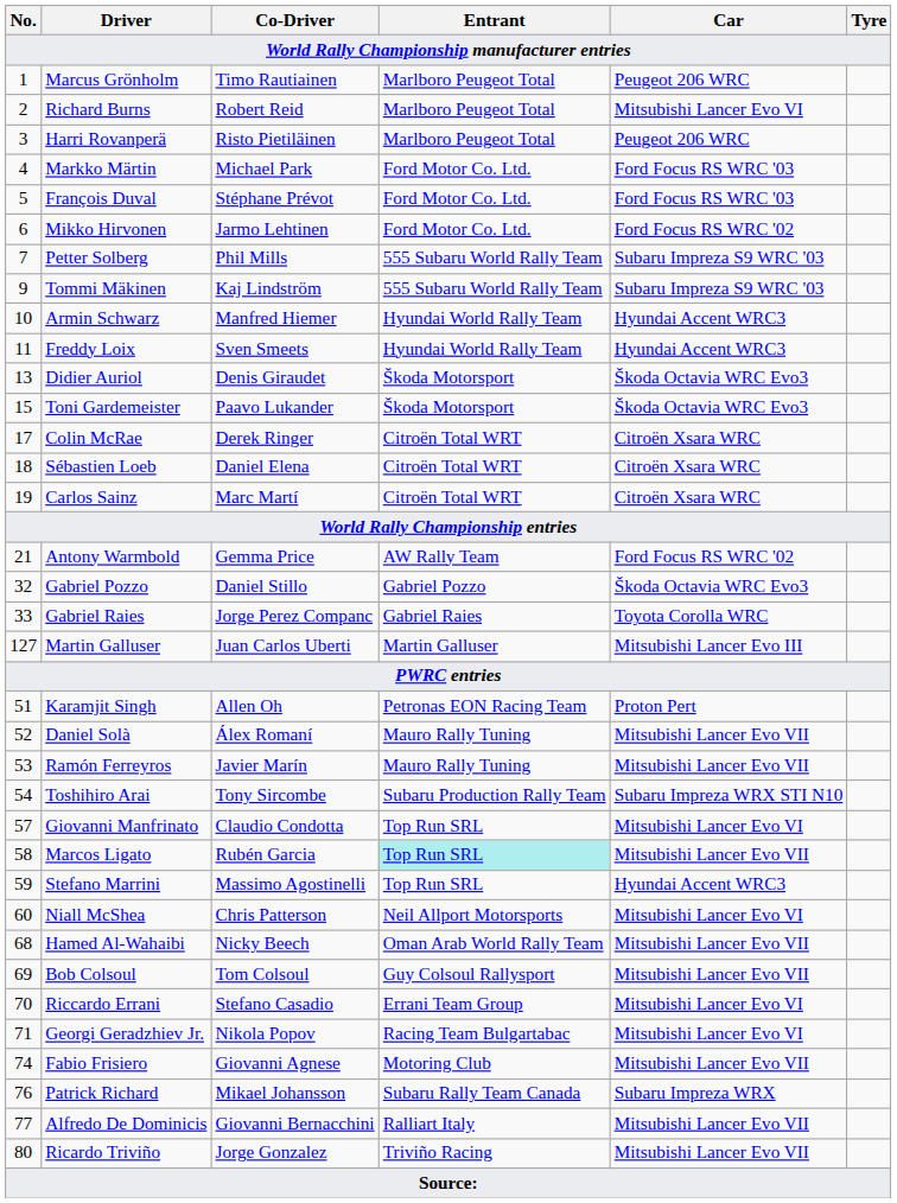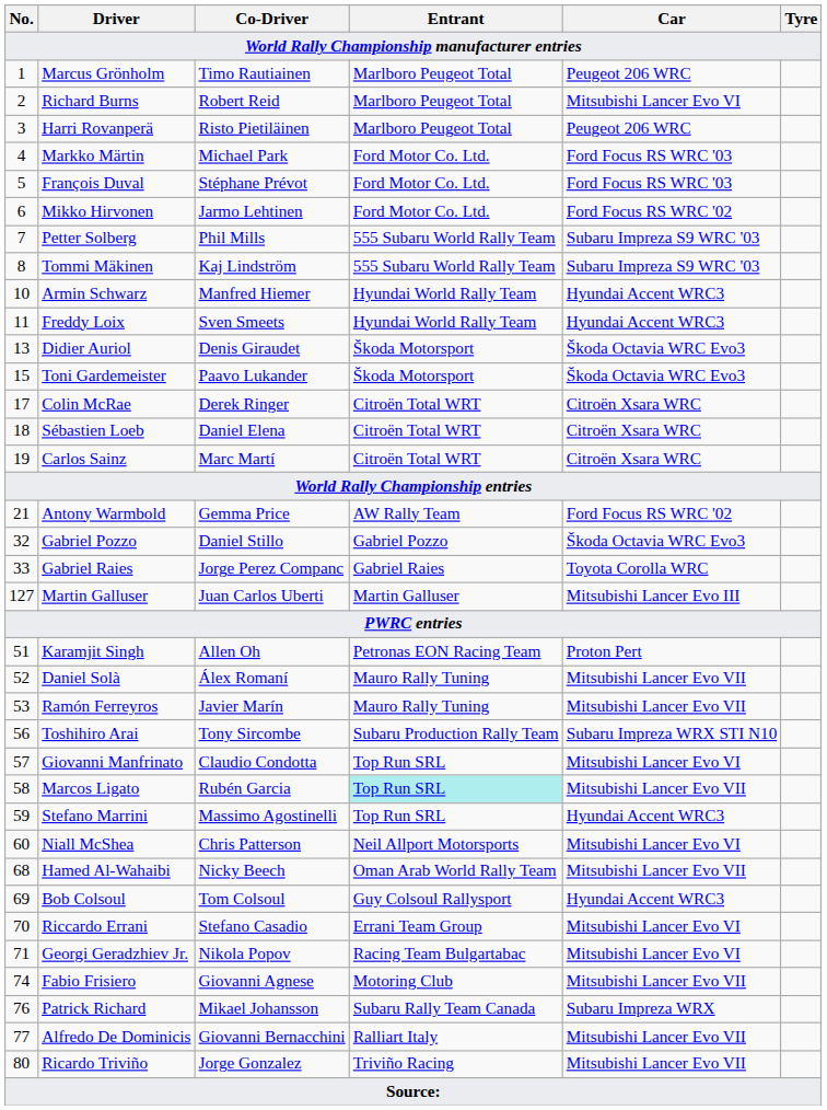 <table class="wikitable" style="font-size: 85%;">
 <tr>
 <th>No.</th>
 <th>Driver</th>
 <th>Co-Driver</th>
 <th>Entrant</th>
 <th>Car</th>
 <th>Tyre</th>
 </tr>
 <tr>
 <td style="background-color:#EAECF0; text-align:center" colspan="6"><strong><em><a href='#'>World Rally Championship</a> manufacturer entries</em></strong></td>
 </tr>
 <tr>
 <td align="center">1</td>
 <td> <a href='#'>Marcus Grönholm</a></td>
 <td> <a href='#'>Timo Rautiainen</a></td>
 <td> <a href='#'>Marlboro Peugeot Total</a></td>
 <td><a href='#'>Peugeot 206 WRC</a></td>
 <td align="center"></td>
 </tr>
 <tr>
 <td align="center">2</td>
 <td> <a href='#'>Richard Burns</a></td>
 <td> <a href='#'>Robert Reid</a></td>
 <td> <a href='#'>Marlboro Peugeot Total</a></td>
 <td><a href='#'>Mitsubishi Lancer Evo VI</a></td>
 <td align="center"></td>
 </tr>
 <tr>
 <td align="center">3</td>
 <td> <a href='#'>Harri Rovanperä</a></td>
 <td> <a href='#'>Risto Pietiläinen</a></td>
 <td> <a href='#'>Marlboro Peugeot Total</a></td>
 <td><a href='#'>Peugeot 206 WRC</a></td>
 <td align="center"></td>
 </tr>
 <tr>
 <td align="center">4</td>
 <td> <a href='#'>Markko Märtin</a></td>
 <td> <a href='#'>Michael Park</a></td>
 <td> <a href='#'>Ford Motor Co. Ltd.</a></td>
 <td><a href='#'>Ford Focus RS WRC '03</a></td>
 <td align="center"></td>
 </tr>
 <tr>
 <td align="center">5</td>
 <td> <a href='#'>François Duval</a></td>
 <td> <a href='#'>Stéphane Prévot</a></td>
 <td> <a href='#'>Ford Motor Co. Ltd.</a></td>
 <td><a href='#'>Ford Focus RS WRC '03</a></td>
 <td align="center"></td>
 </tr>
 <tr>
 <td align="center">6</td>
 <td> <a href='#'>Mikko Hirvonen</a></td>
 <td> <a href='#'>Jarmo Lehtinen</a></td>
 <td> <a href='#'>Ford Motor Co. Ltd.</a></td>
 <td><a href='#'>Ford Focus RS WRC '02</a></td>
 <td align="center"></td>
 </tr>
 <tr>
 <td align="center">7</td>
 <td> <a href='#'>Petter Solberg</a></td>
 <td> <a href='#'>Phil Mills</a></td>
 <td> <a href='#'>555 Subaru World Rally Team</a></td>
 <td><a href='#'>Subaru Impreza S9 WRC '03</a></td>
 <td align="center"></td>
 </tr>
 <tr>
-<td align="center">9</td>
+<td align="center">8</td>
 <td> <a href='#'>Tommi Mäkinen</a></td>
 <td> <a href='#'>Kaj Lindström</a></td>
 <td> <a href='#'>555 Subaru World Rally Team</a></td>
 <td><a href='#'>Subaru Impreza S9 WRC '03</a></td>
 <td align="center"></td>
 </tr>
 <tr>
 <td align="center">10</td>
 <td> <a href='#'>Armin Schwarz</a></td>
 <td> <a href='#'>Manfred Hiemer</a></td>
 <td> <a href='#'>Hyundai World Rally Team</a></td>
 <td><a href='#'>Hyundai Accent WRC3</a></td>
 <td align="center"></td>
 </tr>
 <tr>
 <td align="center">11</td>
 <td> <a href='#'>Freddy Loix</a></td>
 <td> <a href='#'>Sven Smeets</a></td>
 <td> <a href='#'>Hyundai World Rally Team</a></td>
 <td><a href='#'>Hyundai Accent WRC3</a></td>
 <td align="center"></td>
 </tr>
 <tr>
 <td align="center">13</td>
 <td> <a href='#'>Didier Auriol</a></td>
 <td> <a href='#'>Denis Giraudet</a></td>
 <td> <a href='#'>Škoda Motorsport</a></td>
 <td><a href='#'>Škoda Octavia WRC Evo3</a></td>
 <td align="center"></td>
 </tr>
 <tr>
 <td align="center">15</td>
 <td> <a href='#'>Toni Gardemeister</a></td>
 <td> <a href='#'>Paavo Lukander</a></td>
 <td> <a href='#'>Škoda Motorsport</a></td>
 <td><a href='#'>Škoda Octavia WRC Evo3</a></td>
 <td align="center"></td>
 </tr>
 <tr>
 <td align="center">17</td>
 <td> <a href='#'>Colin McRae</a></td>
 <td> <a href='#'>Derek Ringer</a></td>
 <td> <a href='#'>Citroën Total WRT</a></td>
 <td><a href='#'>Citroën Xsara WRC</a></td>
 <td align="center"></td>
 </tr>
 <tr>
 <td align="center">18</td>
 <td> <a href='#'>Sébastien Loeb</a></td>
 <td> <a href='#'>Daniel Elena</a></td>
 <td> <a href='#'>Citroën Total WRT</a></td>
 <td><a href='#'>Citroën Xsara WRC</a></td>
 <td align="center"></td>
 </tr>
 <tr>
 <td align="center">19</td>
 <td> <a href='#'>Carlos Sainz</a></td>
 <td> <a href='#'>Marc Martí</a></td>
 <td> <a href='#'>Citroën Total WRT</a></td>
 <td><a href='#'>Citroën Xsara WRC</a></td>
 <td align="center"></td>
 </tr>
 <tr>
 <td style="background-color:#EAECF0; text-align:center" colspan="6"><strong><em><a href='#'>World Rally Championship</a> entries</em></strong></td>
 </tr>
 <tr>
 <td align="center">21</td>
 <td> <a href='#'>Antony Warmbold</a></td>
 <td> <a href='#'>Gemma Price</a></td>
 <td> <a href='#'>AW Rally Team</a></td>
 <td><a href='#'>Ford Focus RS WRC '02</a></td>
 <td></td>
 </tr>
 <tr>
 <td align="center">32</td>
 <td> <a href='#'>Gabriel Pozzo</a></td>
 <td> <a href='#'>Daniel Stillo</a></td>
 <td> <a href='#'>Gabriel Pozzo</a></td>
 <td><a href='#'>Škoda Octavia WRC Evo3</a></td>
 <td></td>
 </tr>
 <tr>
 <td align="center">33</td>
 <td> <a href='#'>Gabriel Raies</a></td>
 <td> <a href='#'>Jorge Perez Companc</a></td>
 <td> <a href='#'>Gabriel Raies</a></td>
 <td><a href='#'>Toyota Corolla WRC</a></td>
 <td></td>
 </tr>
 <tr>
 <td align="center">127</td>
 <td> <a href='#'>Martin Galluser</a></td>
 <td> <a href='#'>Juan Carlos Uberti</a></td>
 <td> <a href='#'>Martin Galluser</a></td>
 <td><a href='#'>Mitsubishi Lancer Evo III</a></td>
 <td></td>
 </tr>
 <tr>
 <td style="background-color:#EAECF0; text-align:center" colspan="6"><strong><em><a href='#'>PWRC</a> entries</em></strong></td>
 </tr>
 <tr>
 <td align="center">51</td>
 <td> <a href='#'>Karamjit Singh</a></td>
 <td> <a href='#'>Allen Oh</a></td>
 <td> <a href='#'>Petronas EON Racing Team</a></td>
 <td><a href='#'>Proton Pert</a></td>
 <td></td>
 </tr>
 <tr>
 <td align="center">52</td>
 <td> <a href='#'>Daniel Solà</a></td>
 <td> <a href='#'>Álex Romaní</a></td>
 <td> <a href='#'>Mauro Rally Tuning</a></td>
 <td><a href='#'>Mitsubishi Lancer Evo VII</a></td>
 <td align="center"></td>
 </tr>
 <tr>
 <td align="center">53</td>
 <td> <a href='#'>Ramón Ferreyros</a></td>
 <td> <a href='#'>Javier Marín</a></td>
 <td> <a href='#'>Mauro Rally Tuning</a></td>
 <td><a href='#'>Mitsubishi Lancer Evo VII</a></td>
 <td></td>
 </tr>
 <tr>
-<td align="center">54</td>
+<td align="center">56</td>
 <td> <a href='#'>Toshihiro Arai</a></td>
 <td> <a href='#'>Tony Sircombe</a></td>
 <td> <a href='#'>Subaru Production Rally Team</a></td>
 <td><a href='#'>Subaru Impreza WRX STI N10</a></td>
 <td></td>
 </tr>
 <tr>
 <td align="center">57</td>
 <td> <a href='#'>Giovanni Manfrinato</a></td>
 <td> <a href='#'>Claudio Condotta</a></td>
 <td> <a href='#'>Top Run SRL</a></td>
 <td><a href='#'>Mitsubishi Lancer Evo VI</a></td>
 <td align="center"></td>
 </tr>
 <tr>
 <td align="center">58</td>
 <td> <a href='#'>Marcos Ligato</a></td>
 <td> <a href='#'>Rubén Garcia</a></td>
 <td style="background: paleturquoise;"> <a href='#'>Top Run SRL</a></td>
 <td><a href='#'>Mitsubishi Lancer Evo VII</a></td>
 <td></td>
 </tr>
 <tr>
 <td align="center">59</td>
 <td> <a href='#'>Stefano Marrini</a></td>
 <td> <a href='#'>Massimo Agostinelli</a></td>
 <td> <a href='#'>Top Run SRL</a></td>
 <td><a href='#'>Hyundai Accent WRC3</a></td>
 <td></td>
 </tr>
 <tr>
 <td align="center">60</td>
 <td> <a href='#'>Niall McShea</a></td>
 <td> <a href='#'>Chris Patterson</a></td>
 <td> <a href='#'>Neil Allport Motorsports</a></td>
 <td><a href='#'>Mitsubishi Lancer Evo VI</a></td>
 <td align="center"></td>
 </tr>
 <tr>
 <td align="center">68</td>
 <td> <a href='#'>Hamed Al-Wahaibi</a></td>
 <td> <a href='#'>Nicky Beech</a></td>
 <td> <a href='#'>Oman Arab World Rally Team</a></td>
 <td><a href='#'>Mitsubishi Lancer Evo VII</a></td>
 <td></td>
 </tr>
 <tr>
 <td align="center">69</td>
 <td> <a href='#'>Bob Colsoul</a></td>
 <td> <a href='#'>Tom Colsoul</a></td>
 <td> <a href='#'>Guy Colsoul Rallysport</a></td>
-<td><a href='#'>Mitsubishi Lancer Evo VII</a></td>
+<td><a href='#'>Hyundai Accent WRC3</a></td>
 <td></td>
 </tr>
 <tr>
 <td align="center">70</td>
 <td> <a href='#'>Riccardo Errani</a></td>
 <td> <a href='#'>Stefano Casadio</a></td>
 <td> <a href='#'>Errani Team Group</a></td>
 <td><a href='#'>Mitsubishi Lancer Evo VI</a></td>
 <td></td>
 </tr>
 <tr>
 <td align="center">71</td>
 <td> <a href='#'>Georgi Geradzhiev Jr.</a></td>
 <td> <a href='#'>Nikola Popov</a></td>
 <td> <a href='#'>Racing Team Bulgartabac</a></td>
 <td><a href='#'>Mitsubishi Lancer Evo VI</a></td>
 <td></td>
 </tr>
 <tr>
 <td align="center">74</td>
 <td> <a href='#'>Fabio Frisiero</a></td>
 <td> <a href='#'>Giovanni Agnese</a></td>
 <td> <a href='#'>Motoring Club</a></td>
 <td><a href='#'>Mitsubishi Lancer Evo VII</a></td>
 <td></td>
 </tr>
 <tr>
 <td align="center">76</td>
 <td> <a href='#'>Patrick Richard</a></td>
 <td> <a href='#'>Mikael Johansson</a></td>
 <td> <a href='#'>Subaru Rally Team Canada</a></td>
 <td><a href='#'>Subaru Impreza WRX</a></td>
 <td></td>
 </tr>
 <tr>
 <td align="center">77</td>
 <td> <a href='#'>Alfredo De Dominicis</a></td>
 <td> <a href='#'>Giovanni Bernacchini</a></td>
 <td> <a href='#'>Ralliart Italy</a></td>
 <td><a href='#'>Mitsubishi Lancer Evo VII</a></td>
 <td></td>
 </tr>
 <tr>
 <td align="center">80</td>
 <td> <a href='#'>Ricardo Triviño</a></td>
 <td> <a href='#'>Jorge Gonzalez</a></td>
 <td> <a href='#'>Triviño Racing</a></td>
 <td><a href='#'>Mitsubishi Lancer Evo VII</a></td>
 <td></td>
 </tr>
 <tr>
 <td style="background-color:#EAECF0; text-align:center" colspan="6"><strong>Source:</strong></td>
 </tr>
 <tr>
 </tr>
 </table>
